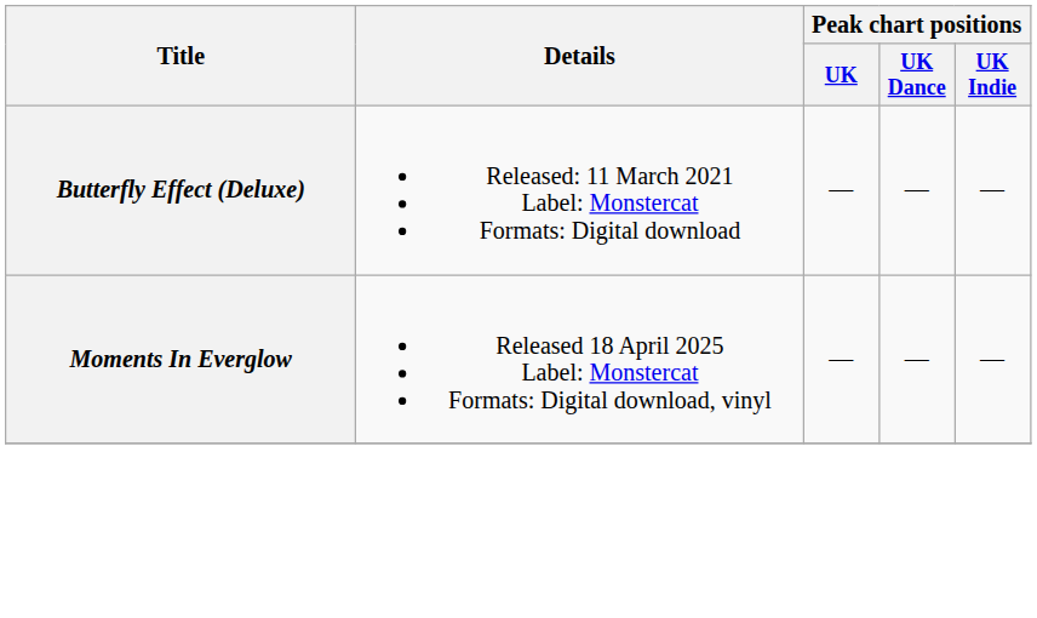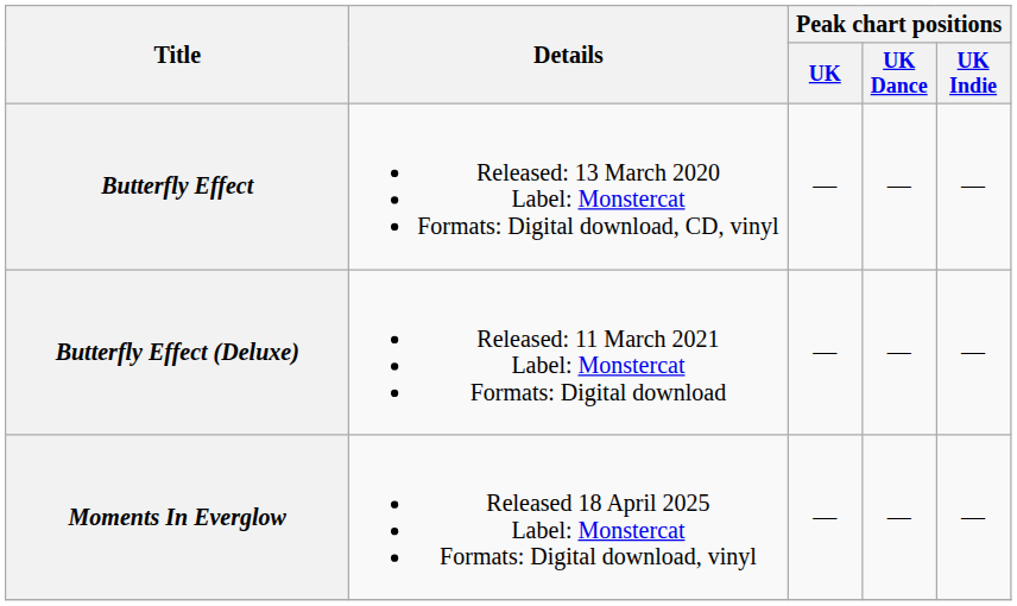 <table class="wikitable plainrowheaders" style="text-align:center;">
 <tr>
 <th scope="col" rowspan="2" style="width:14em;">Title</th>
 <th scope="col" rowspan="2" style="width:18em;">Details</th>
 <th scope="col" colspan="3">Peak chart positions</th>
 </tr>
 <tr>
 <th scope="col" style="width:3em;font-size:90%;"><a href='#'>UK</a></th>
 <th scope="col" style="width:3em;font-size:90%;"><a href='#'>UK Dance</a></th>
 <th scope="col" style="width:3em;font-size:90%;"><a href='#'>UK Indie</a></th>
+</tr>
+<tr>
+<th ! scope="row"><em>Butterfly Effect</em> </th>
+<td><br><ul><li>Released: 13 March 2020</li><li>Label: <a href='#'>Monstercat</a></li><li>Formats: Digital download, CD, vinyl</li></ul></td>
+<td>—</td>
+<td>—</td>
+<td>—</td>
 </tr>
 <tr>
 <th ! scope="row"><em>Butterfly Effect (Deluxe)</em> </th>
 <td><br><ul><li>Released: 11 March 2021</li><li>Label: <a href='#'>Monstercat</a></li><li>Formats: Digital download</li></ul></td>
 <td>—</td>
 <td>—</td>
 <td>—</td>
 </tr>
 <tr>
 <th ! scope="row"><em>Moments In Everglow</em></th>
 <td><br><ul><li>Released 18 April 2025</li><li>Label: <a href='#'>Monstercat</a></li><li>Formats: Digital download, vinyl</li></ul></td>
 <td>—</td>
 <td>—</td>
 <td>—</td>
 </tr>
 <tr>
 </tr>
 </table>
